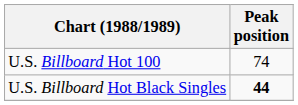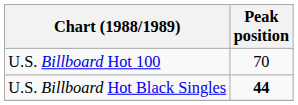 <table class="wikitable">
 <tr>
 <th>Chart (1988/1989)</th>
 <th>Peak<br>position</th>
 </tr>
 <tr>
 <td>U.S. <a href='#'><em>Billboard</em> Hot 100</a></td>
-<td align="center">74</td>
+<td align="center">70</td>
 </tr>
 <tr>
 <td>U.S. <em>Billboard</em> <a href='#'>Hot Black Singles</a></td>
 <td align="center"><strong>44</strong></td>
 </tr>
 <tr>
 </tr>
 </table>
